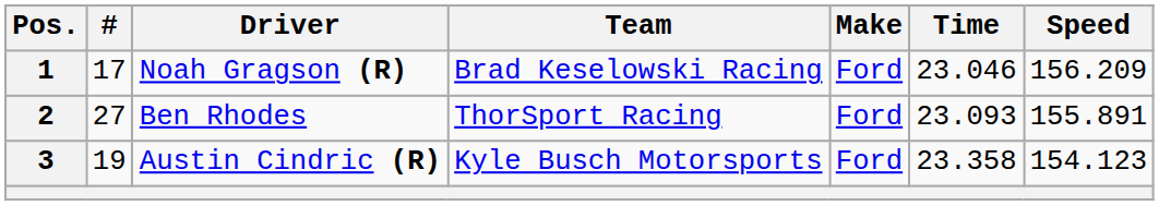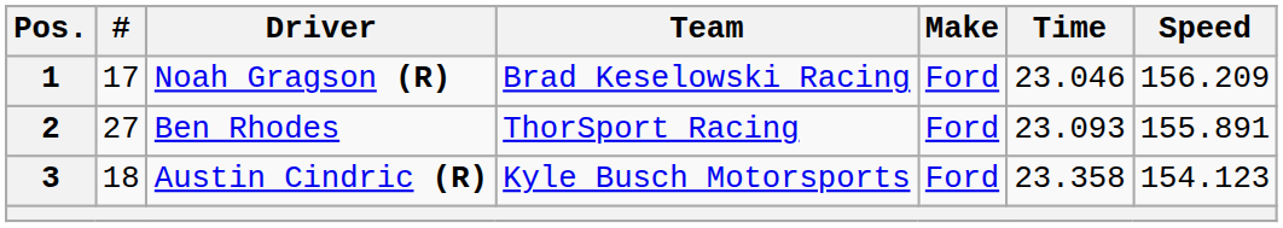 <table class="wikitable" style="font-size: 95%;">
 <tr>
 <th>Pos.</th>
 <th>#</th>
 <th>Driver</th>
 <th>Team</th>
 <th>Make</th>
 <th>Time</th>
 <th>Speed</th>
 </tr>
 <tr>
 <th>1</th>
 <td>17</td>
 <td><a href='#'>Noah Gragson</a> <strong>(R)</strong></td>
 <td><a href='#'>Brad Keselowski Racing</a></td>
 <td><a href='#'>Ford</a></td>
 <td>23.046</td>
 <td>156.209</td>
 </tr>
 <tr>
 <th>2</th>
 <td>27</td>
 <td><a href='#'>Ben Rhodes</a></td>
 <td><a href='#'>ThorSport Racing</a></td>
 <td><a href='#'>Ford</a></td>
 <td>23.093</td>
 <td>155.891</td>
 </tr>
 <tr>
 <th>3</th>
-<td>19</td>
+<td>18</td>
 <td><a href='#'>Austin Cindric</a> <strong>(R)</strong></td>
 <td><a href='#'>Kyle Busch Motorsports</a></td>
 <td><a href='#'>Ford</a></td>
 <td>23.358</td>
 <td>154.123</td>
 </tr>
 <tr>
 <th colspan="7"></th>
 </tr>
 </table>
